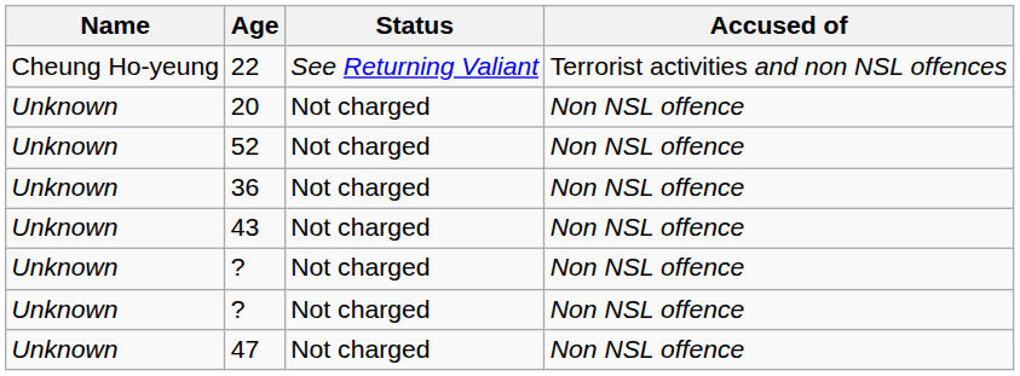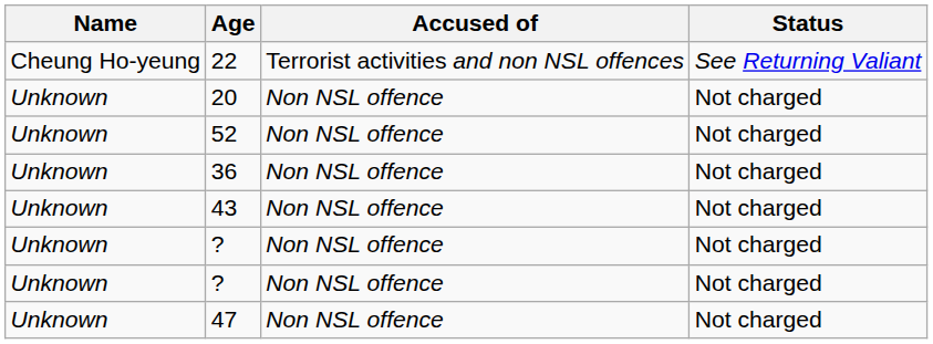 <table class="wikitable">
 <tr>
 <th>Name</th>
 <th>Age</th>
+<th>Accused of</th>
 <th>Status</th>
-<th>Accused of</th>
 </tr>
 <tr>
 <td>Cheung Ho-yeung</td>
 <td>22</td>
+<td>Terrorist activities <em>and non NSL offences</em></td>
 <td><em>See <a href='#'>Returning Valiant</a></em></td>
-<td>Terrorist activities <em>and non NSL offences</em></td>
 </tr>
 <tr>
 <td><em>Unknown</em></td>
 <td>20</td>
+<td><em>Non NSL offence</em></td>
 <td>Not charged</td>
-<td><em>Non NSL offence</em></td>
 </tr>
 <tr>
 <td><em>Unknown</em></td>
 <td>52</td>
+<td><em>Non NSL offence</em></td>
 <td>Not charged</td>
-<td><em>Non NSL offence</em></td>
 </tr>
 <tr>
 <td><em>Unknown</em></td>
 <td>36</td>
+<td><em>Non NSL offence</em></td>
 <td>Not charged</td>
-<td><em>Non NSL offence</em></td>
 </tr>
 <tr>
 <td><em>Unknown</em></td>
 <td>43</td>
+<td><em>Non NSL offence</em></td>
 <td>Not charged</td>
-<td><em>Non NSL offence</em></td>
 </tr>
 <tr>
 <td><em>Unknown</em></td>
 <td>?</td>
+<td><em>Non NSL offence</em></td>
 <td>Not charged</td>
-<td><em>Non NSL offence</em></td>
 </tr>
 <tr>
 <td><em>Unknown</em></td>
 <td>?</td>
+<td><em>Non NSL offence</em></td>
 <td>Not charged</td>
-<td><em>Non NSL offence</em></td>
 </tr>
 <tr>
 <td><em>Unknown</em></td>
 <td>47</td>
+<td><em>Non NSL offence</em></td>
 <td>Not charged</td>
-<td><em>Non NSL offence</em></td>
 </tr>
 </table>
